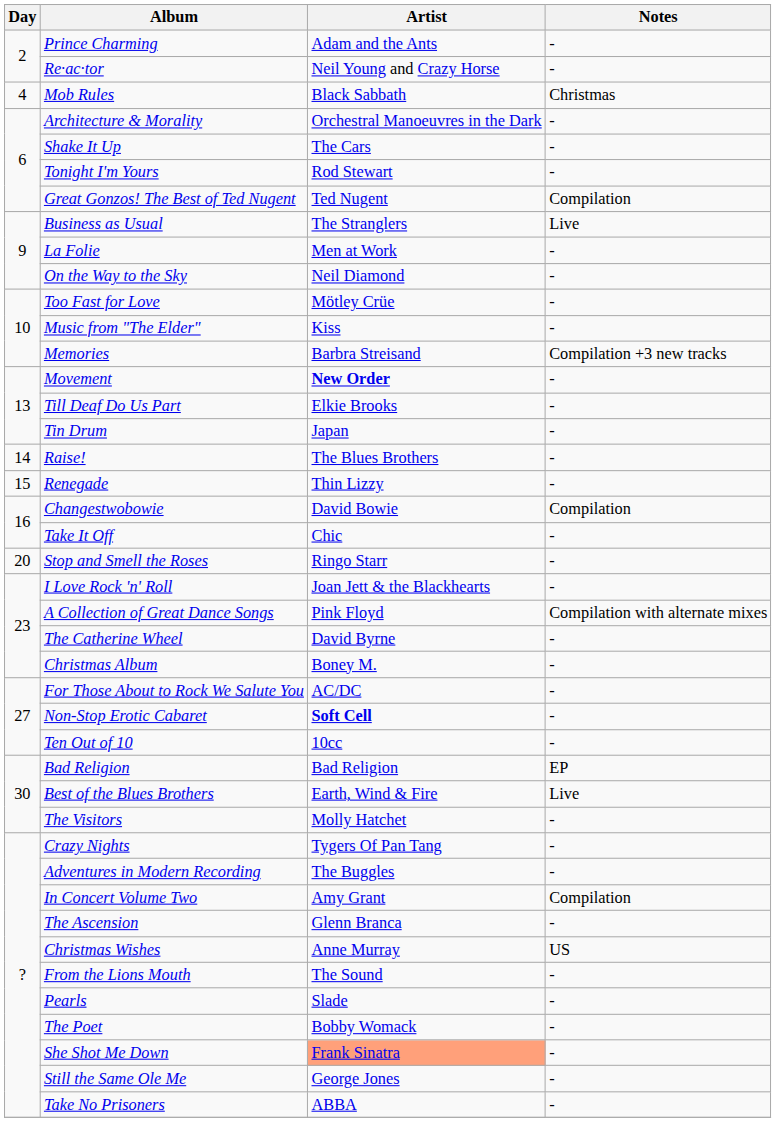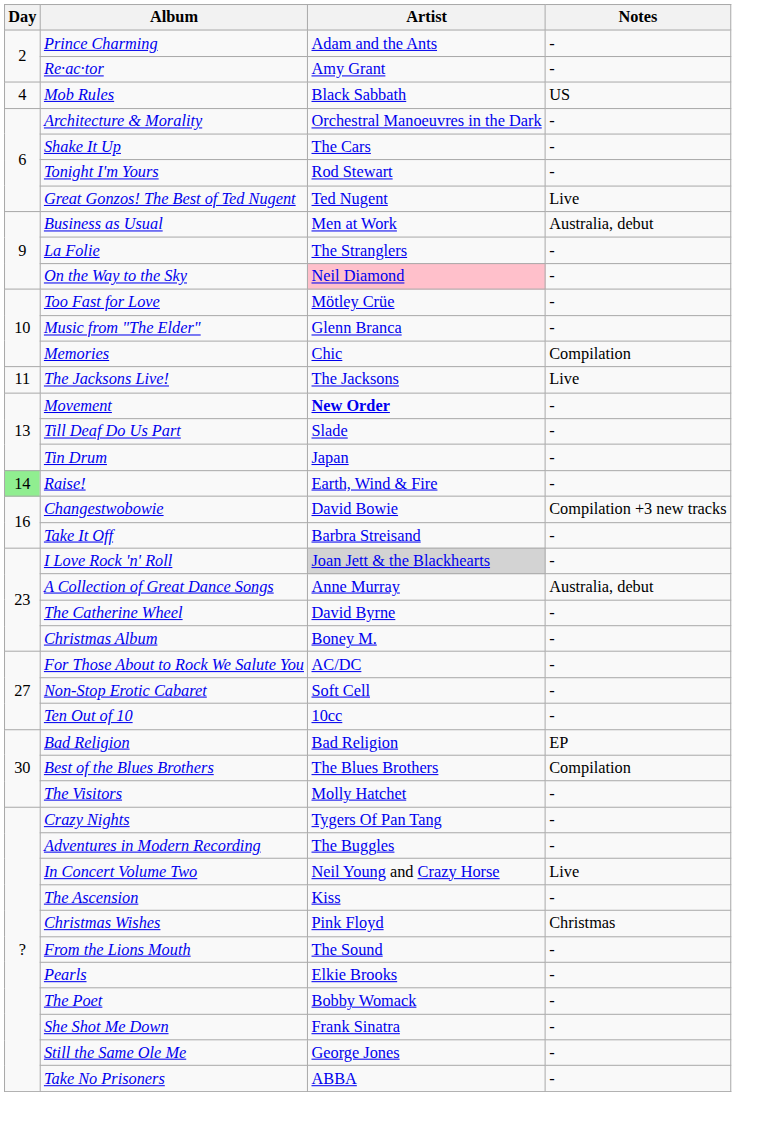 <table class="wikitable">
 <tr>
 <th>Day</th>
 <th>Album</th>
 <th>Artist</th>
 <th>Notes</th>
 </tr>
 <tr>
 <td rowspan="2" style="text-align:center;">2</td>
 <td><em><a href='#'>Prince Charming</a></em></td>
 <td><a href='#'>Adam and the Ants</a></td>
 <td>-</td>
 </tr>
 <tr>
 <td><em><a href='#'>Re·ac·tor</a></em></td>
-<td><a href='#'>Neil Young</a> and <a href='#'>Crazy Horse</a></td>
+<td><a href='#'>Amy Grant</a></td>
 <td>-</td>
 </tr>
 <tr>
 <td style="text-align:center;">4</td>
 <td><em><a href='#'>Mob Rules</a></em></td>
 <td><a href='#'>Black Sabbath</a></td>
-<td>Christmas</td>
+<td>US</td>
 </tr>
 <tr>
 <td rowspan="4" style="text-align:center;">6</td>
 <td><em><a href='#'>Architecture & Morality</a></em></td>
 <td><a href='#'>Orchestral Manoeuvres in the Dark</a></td>
 <td>-</td>
 </tr>
 <tr>
 <td><em><a href='#'>Shake It Up</a></em></td>
 <td><a href='#'>The Cars</a></td>
 <td>-</td>
 </tr>
 <tr>
 <td><em><a href='#'>Tonight I'm Yours</a></em></td>
 <td><a href='#'>Rod Stewart</a></td>
 <td>-</td>
 </tr>
 <tr>
 <td><em><a href='#'>Great Gonzos! The Best of Ted Nugent</a></em></td>
 <td><a href='#'>Ted Nugent</a></td>
-<td>Compilation</td>
+<td>Live</td>
 </tr>
 <tr>
 <td rowspan="3" style="text-align:center;">9</td>
 <td><em><a href='#'>Business as Usual</a></em></td>
-<td><a href='#'>The Stranglers</a></td>
-<td>Live</td>
+<td><a href='#'>Men at Work</a></td>
+<td>Australia, debut</td>
 </tr>
 <tr>
 <td><em><a href='#'>La Folie</a></em></td>
-<td><a href='#'>Men at Work</a></td>
+<td><a href='#'>The Stranglers</a></td>
 <td>-</td>
 </tr>
 <tr>
 <td><em><a href='#'>On the Way to the Sky</a></em></td>
-<td><a href='#'>Neil Diamond</a></td>
+<td style="background: pink;"><a href='#'>Neil Diamond</a></td>
 <td>-</td>
 </tr>
 <tr>
 <td rowspan="3" style="text-align:center;">10</td>
 <td><em><a href='#'>Too Fast for Love</a></em></td>
 <td><a href='#'>Mötley Crüe</a></td>
 <td>-</td>
 </tr>
 <tr>
 <td><em><a href='#'>Music from "The Elder"</a></em></td>
-<td><a href='#'>Kiss</a></td>
+<td><a href='#'>Glenn Branca</a></td>
 <td>-</td>
 </tr>
 <tr>
 <td><em><a href='#'>Memories</a></em></td>
-<td><a href='#'>Barbra Streisand</a></td>
-<td>Compilation +3 new tracks</td>
+<td><a href='#'>Chic</a></td>
+<td>Compilation</td>
+</tr>
+<tr>
+<td rowspan="1" style="text-align:center;">11</td>
+<td><em><a href='#'>The Jacksons Live!</a></em></td>
+<td><a href='#'>The Jacksons</a></td>
+<td>Live</td>
 </tr>
 <tr>
 <td rowspan="3" style="text-align:center;">13</td>
 <td><em><a href='#'>Movement</a></em></td>
 <td><strong><a href='#'>New Order</a></strong></td>
 <td>-</td>
 </tr>
 <tr>
 <td><em><a href='#'>Till Deaf Do Us Part</a></em></td>
-<td><a href='#'>Elkie Brooks</a></td>
+<td><a href='#'>Slade</a></td>
 <td>-</td>
 </tr>
 <tr>
 <td><em><a href='#'>Tin Drum</a></em></td>
 <td><a href='#'>Japan</a></td>
 <td>-</td>
 </tr>
 <tr>
-<td style="text-align:center;">14</td>
+<td style="background: lightgreen; text-align:center;">14</td>
 <td><em><a href='#'>Raise!</a></em></td>
-<td><a href='#'>The Blues Brothers</a></td>
-<td>-</td>
-</tr>
-<tr>
-<td style="text-align:center;">15</td>
-<td><em><a href='#'>Renegade</a></em></td>
-<td><a href='#'>Thin Lizzy</a></td>
+<td><a href='#'>Earth, Wind & Fire</a></td>
 <td>-</td>
 </tr>
 <tr>
 <td rowspan="2" style="text-align:center;">16</td>
 <td><em><a href='#'>Changestwobowie</a></em></td>
 <td><a href='#'>David Bowie</a></td>
-<td>Compilation</td>
+<td>Compilation +3 new tracks</td>
 </tr>
 <tr>
 <td><em><a href='#'>Take It Off</a></em></td>
-<td><a href='#'>Chic</a></td>
-<td>-</td>
-</tr>
-<tr>
-<td style="text-align:center;">20</td>
-<td><em><a href='#'>Stop and Smell the Roses</a></em></td>
-<td><a href='#'>Ringo Starr</a></td>
+<td><a href='#'>Barbra Streisand</a></td>
 <td>-</td>
 </tr>
 <tr>
 <td rowspan="4" style="text-align:center;">23</td>
 <td><em><a href='#'>I Love Rock 'n' Roll</a></em></td>
-<td><a href='#'>Joan Jett & the Blackhearts</a></td>
+<td style="background: lightgrey;"><a href='#'>Joan Jett & the Blackhearts</a></td>
 <td>-</td>
 </tr>
 <tr>
 <td><em><a href='#'>A Collection of Great Dance Songs</a></em></td>
-<td><a href='#'>Pink Floyd</a></td>
-<td>Compilation with alternate mixes</td>
+<td><a href='#'>Anne Murray</a></td>
+<td>Australia, debut</td>
 </tr>
 <tr>
 <td><em><a href='#'>The Catherine Wheel</a></em></td>
 <td><a href='#'>David Byrne</a></td>
 <td>-</td>
 </tr>
 <tr>
 <td><em><a href='#'>Christmas Album</a></em></td>
 <td><a href='#'>Boney M.</a></td>
 <td>-</td>
 </tr>
 <tr>
 <td rowspan="3" style="text-align:center;">27</td>
 <td><em><a href='#'>For Those About to Rock We Salute You</a></em></td>
 <td><a href='#'>AC/DC</a></td>
 <td>-</td>
 </tr>
 <tr>
 <td><em><a href='#'>Non-Stop Erotic Cabaret</a></em></td>
-<td><strong><a href='#'>Soft Cell</a></strong></td>
+<td><a href='#'>Soft Cell</a></td>
 <td>-</td>
 </tr>
 <tr>
 <td><em><a href='#'>Ten Out of 10</a></em></td>
 <td><a href='#'>10cc</a></td>
 <td>-</td>
 </tr>
 <tr>
 <td rowspan="3" style="text-align:center;">30</td>
 <td><em><a href='#'>Bad Religion</a></em></td>
 <td><a href='#'>Bad Religion</a></td>
 <td>EP</td>
 </tr>
 <tr>
 <td><em><a href='#'>Best of the Blues Brothers</a></em></td>
-<td><a href='#'>Earth, Wind & Fire</a></td>
-<td>Live</td>
+<td><a href='#'>The Blues Brothers</a></td>
+<td>Compilation</td>
 </tr>
 <tr>
 <td><em><a href='#'>The Visitors</a></em></td>
 <td><a href='#'>Molly Hatchet</a></td>
 <td>-</td>
 </tr>
 <tr>
 <td rowspan="11" style="text-align:center;">?</td>
 <td><em><a href='#'>Crazy Nights</a></em></td>
 <td><a href='#'>Tygers Of Pan Tang</a></td>
 <td>-</td>
 </tr>
 <tr>
 <td><em><a href='#'>Adventures in Modern Recording</a></em></td>
 <td><a href='#'>The Buggles</a></td>
 <td>-</td>
 </tr>
 <tr>
 <td><em><a href='#'>In Concert Volume Two</a></em></td>
-<td><a href='#'>Amy Grant</a></td>
-<td>Compilation</td>
+<td><a href='#'>Neil Young</a> and <a href='#'>Crazy Horse</a></td>
+<td>Live</td>
 </tr>
 <tr>
 <td><em><a href='#'>The Ascension</a></em></td>
-<td><a href='#'>Glenn Branca</a></td>
+<td><a href='#'>Kiss</a></td>
 <td>-</td>
 </tr>
 <tr>
 <td><em><a href='#'>Christmas Wishes</a></em></td>
-<td><a href='#'>Anne Murray</a></td>
-<td>US</td>
+<td><a href='#'>Pink Floyd</a></td>
+<td>Christmas</td>
 </tr>
 <tr>
 <td><em><a href='#'>From the Lions Mouth</a></em></td>
 <td><a href='#'>The Sound</a></td>
 <td>-</td>
 </tr>
 <tr>
 <td><em><a href='#'>Pearls</a></em></td>
-<td><a href='#'>Slade</a></td>
+<td><a href='#'>Elkie Brooks</a></td>
 <td>-</td>
 </tr>
 <tr>
 <td><em><a href='#'>The Poet</a></em></td>
 <td><a href='#'>Bobby Womack</a></td>
 <td>-</td>
 </tr>
 <tr>
 <td><em><a href='#'>She Shot Me Down</a></em></td>
-<td style="background: lightsalmon;"><a href='#'>Frank Sinatra</a></td>
+<td><a href='#'>Frank Sinatra</a></td>
 <td>-</td>
 </tr>
 <tr>
 <td><em><a href='#'>Still the Same Ole Me</a></em></td>
 <td><a href='#'>George Jones</a></td>
 <td>-</td>
 </tr>
 <tr>
 <td><em><a href='#'>Take No Prisoners</a></em></td>
 <td><a href='#'>ABBA</a></td>
 <td>-</td>
 </tr>
 <tr>
 </tr>
 </table>
